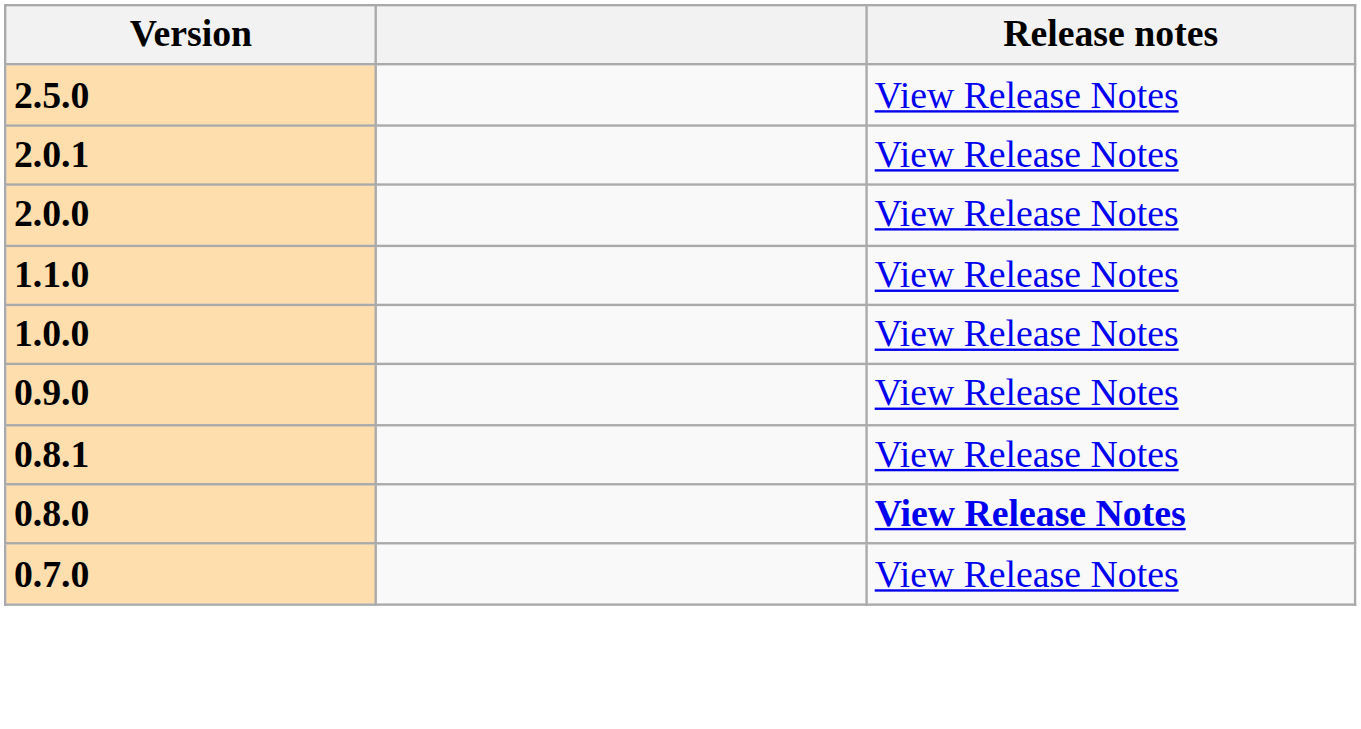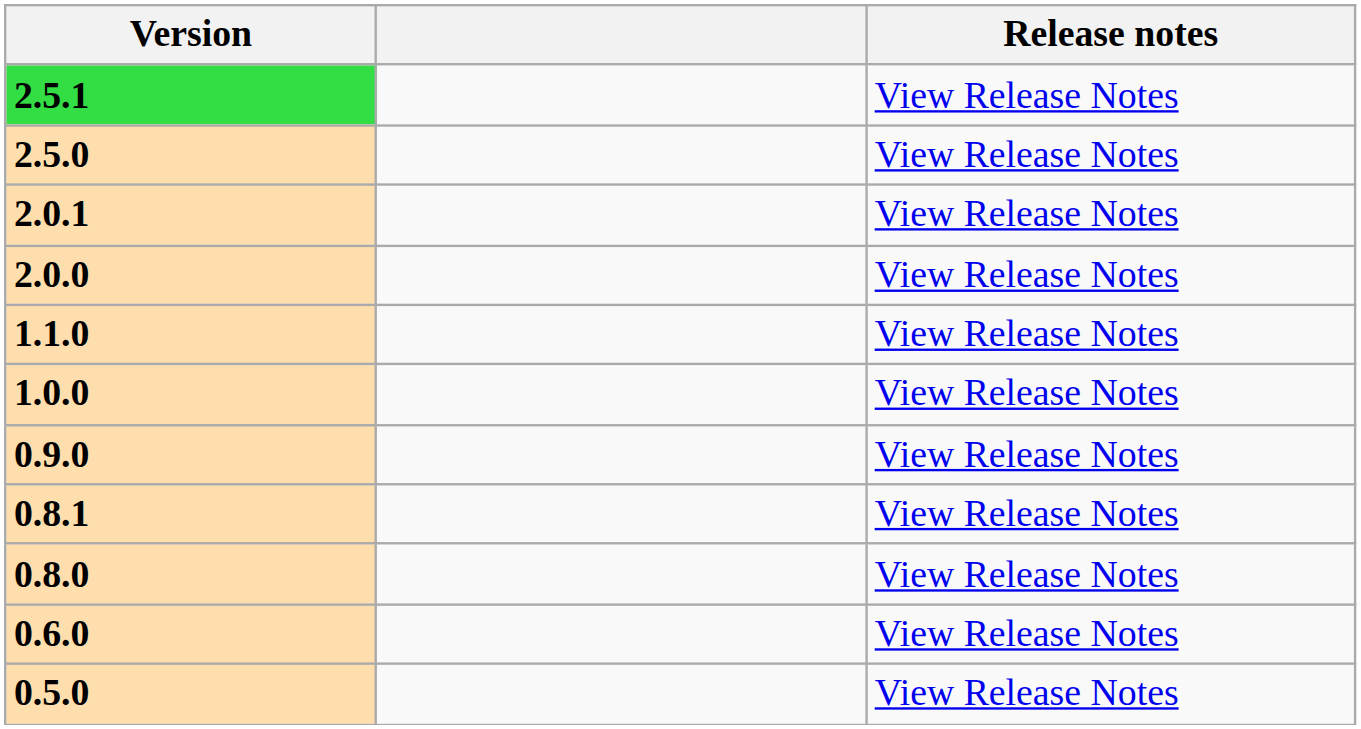 <table class="wikitable">
 <tr>
 <th style="width:150px">Version</th>
 <th style="width:200px"></th>
 <th style="width:200px">Release notes</th>
+</tr>
+<tr>
+<td style="background:#3d4;"><strong>2.5.1</strong></td>
+<td></td>
+<td><a href='#'>View Release Notes</a></td>
 </tr>
 <tr>
 <td style="background:#ffdead;"><strong>2.5.0</strong></td>
 <td></td>
 <td><a href='#'>View Release Notes</a></td>
 </tr>
 <tr>
 <td style="background:#ffdead;"><strong>2.0.1</strong></td>
 <td></td>
 <td><a href='#'>View Release Notes</a></td>
 </tr>
 <tr>
 <td style="background:#ffdead;"><strong>2.0.0</strong></td>
 <td></td>
 <td><a href='#'>View Release Notes</a></td>
 </tr>
 <tr>
 <td style="background:#ffdead;"><strong>1.1.0</strong></td>
 <td></td>
 <td><a href='#'>View Release Notes</a></td>
 </tr>
 <tr>
 <td style="background:#ffdead;"><strong>1.0.0</strong></td>
 <td></td>
 <td><a href='#'>View Release Notes</a></td>
 </tr>
 <tr>
 <td style="background:#ffdead;"><strong>0.9.0</strong></td>
 <td></td>
 <td><a href='#'>View Release Notes</a></td>
 </tr>
 <tr>
 <td style="background:#ffdead;"><strong>0.8.1</strong></td>
 <td></td>
 <td><a href='#'>View Release Notes</a></td>
 </tr>
 <tr>
 <td style="background:#ffdead;"><strong>0.8.0</strong></td>
 <td></td>
-<td><strong><a href='#'>View Release Notes</a></strong></td>
+<td><a href='#'>View Release Notes</a></td>
 </tr>
 <tr>
-<td style="background:#ffdead;"><strong>0.7.0</strong></td>
+<td style="background:#ffdead;"><strong>0.6.0</strong></td>
+<td></td>
+<td><a href='#'>View Release Notes</a></td>
+</tr>
+<tr>
+<td style="background:#ffdead;"><strong>0.5.0</strong></td>
 <td></td>
 <td><a href='#'>View Release Notes</a></td>
 </tr>
 </table>
